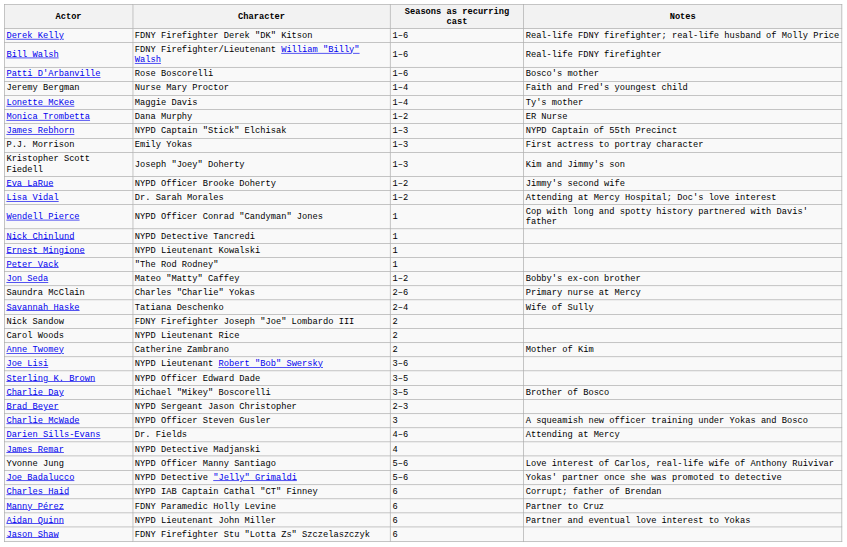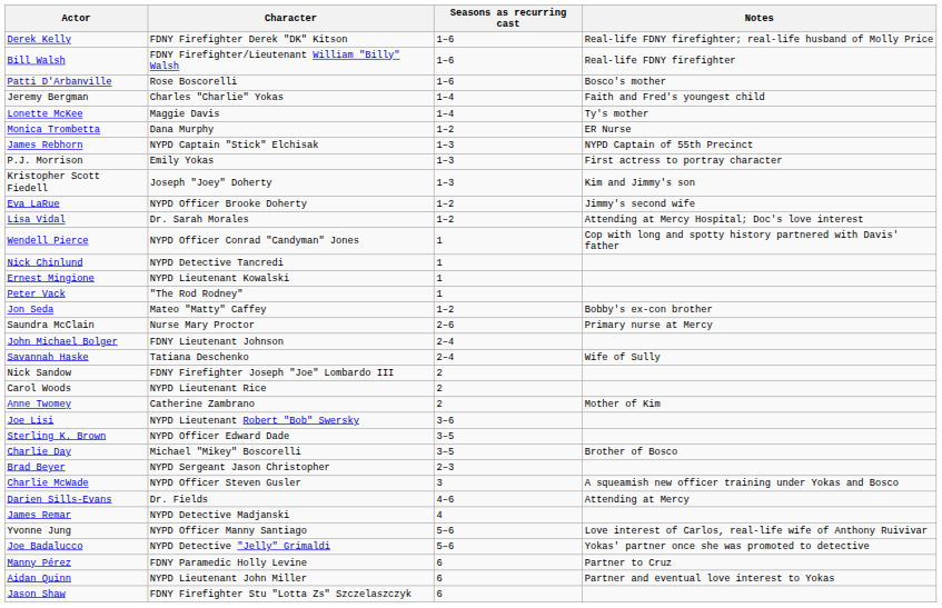 <table class="wikitable">
 <tr>
 <th>Actor</th>
 <th>Character</th>
 <th>Seasons as recurring cast</th>
 <th>Notes</th>
 </tr>
 <tr>
 <td><a href='#'>Derek Kelly</a></td>
 <td>FDNY Firefighter Derek "DK" Kitson</td>
 <td>1–6</td>
 <td>Real-life FDNY firefighter; real-life husband of Molly Price</td>
 </tr>
 <tr>
 <td><a href='#'>Bill Walsh</a></td>
 <td>FDNY Firefighter/Lieutenant <a href='#'>William "Billy" Walsh</a></td>
 <td>1–6</td>
 <td>Real-life FDNY firefighter</td>
 </tr>
 <tr>
 <td><a href='#'>Patti D'Arbanville</a></td>
 <td>Rose Boscorelli</td>
 <td>1–6</td>
 <td>Bosco's mother</td>
 </tr>
 <tr>
 <td>Jeremy Bergman</td>
-<td>Nurse Mary Proctor</td>
+<td>Charles "Charlie" Yokas</td>
 <td>1–4</td>
 <td>Faith and Fred's youngest child</td>
 </tr>
 <tr>
 <td><a href='#'>Lonette McKee</a></td>
 <td>Maggie Davis</td>
 <td>1–4</td>
 <td>Ty's mother</td>
 </tr>
 <tr>
 <td><a href='#'>Monica Trombetta</a></td>
 <td>Dana Murphy</td>
 <td>1–2</td>
 <td>ER Nurse</td>
 </tr>
 <tr>
 <td><a href='#'>James Rebhorn</a></td>
 <td>NYPD Captain "Stick" Elchisak</td>
 <td>1–3</td>
 <td>NYPD Captain of 55th Precinct</td>
 </tr>
 <tr>
 <td>P.J. Morrison</td>
 <td>Emily Yokas</td>
 <td>1–3</td>
 <td>First actress to portray character</td>
 </tr>
 <tr>
 <td>Kristopher Scott Fiedell</td>
 <td>Joseph "Joey" Doherty</td>
 <td>1–3</td>
 <td>Kim and Jimmy's son</td>
 </tr>
 <tr>
 <td><a href='#'>Eva LaRue</a></td>
 <td>NYPD Officer Brooke Doherty</td>
 <td>1–2</td>
 <td>Jimmy's second wife</td>
 </tr>
 <tr>
 <td><a href='#'>Lisa Vidal</a></td>
 <td>Dr. Sarah Morales</td>
 <td>1–2</td>
 <td>Attending at Mercy Hospital; Doc's love interest</td>
 </tr>
 <tr>
 <td><a href='#'>Wendell Pierce</a></td>
 <td>NYPD Officer Conrad "Candyman" Jones</td>
 <td>1</td>
 <td>Cop with long and spotty history partnered with Davis' father</td>
 </tr>
 <tr>
 <td><a href='#'>Nick Chinlund</a></td>
 <td>NYPD Detective Tancredi</td>
 <td>1</td>
 <td></td>
 </tr>
 <tr>
 <td><a href='#'>Ernest Mingione</a></td>
 <td>NYPD Lieutenant Kowalski</td>
 <td>1</td>
 <td></td>
 </tr>
 <tr>
 <td><a href='#'>Peter Vack</a></td>
 <td>"The Rod Rodney"</td>
 <td>1</td>
 <td></td>
 </tr>
 <tr>
 <td><a href='#'>Jon Seda</a></td>
 <td>Mateo "Matty" Caffey</td>
 <td>1–2</td>
 <td>Bobby's ex-con brother</td>
 </tr>
 <tr>
 <td>Saundra McClain</td>
-<td>Charles "Charlie" Yokas</td>
+<td>Nurse Mary Proctor</td>
 <td>2–6</td>
 <td>Primary nurse at Mercy</td>
+</tr>
+<tr>
+<td><a href='#'>John Michael Bolger</a></td>
+<td>FDNY Lieutenant Johnson</td>
+<td>2–4</td>
+<td></td>
 </tr>
 <tr>
 <td><a href='#'>Savannah Haske</a></td>
 <td>Tatiana Deschenko</td>
 <td>2–4</td>
 <td>Wife of Sully</td>
 </tr>
 <tr>
 <td>Nick Sandow</td>
 <td>FDNY Firefighter Joseph "Joe" Lombardo III</td>
 <td>2</td>
 <td></td>
 </tr>
 <tr>
 <td>Carol Woods</td>
 <td>NYPD Lieutenant Rice</td>
 <td>2</td>
 <td></td>
 </tr>
 <tr>
 <td><a href='#'>Anne Twomey</a></td>
 <td>Catherine Zambrano</td>
 <td>2</td>
 <td>Mother of Kim</td>
 </tr>
 <tr>
 <td><a href='#'>Joe Lisi</a></td>
 <td>NYPD Lieutenant <a href='#'>Robert "Bob" Swersky</a></td>
 <td>3–6</td>
 <td></td>
 </tr>
 <tr>
 <td><a href='#'>Sterling K. Brown</a></td>
 <td>NYPD Officer Edward Dade</td>
 <td>3–5</td>
 <td></td>
 </tr>
 <tr>
 <td><a href='#'>Charlie Day</a></td>
 <td>Michael "Mikey" Boscorelli</td>
 <td>3–5</td>
 <td>Brother of Bosco</td>
 </tr>
 <tr>
 <td><a href='#'>Brad Beyer</a></td>
 <td>NYPD Sergeant Jason Christopher</td>
 <td>2–3</td>
 <td></td>
 </tr>
 <tr>
 <td><a href='#'>Charlie McWade</a></td>
 <td>NYPD Officer Steven Gusler</td>
 <td>3</td>
 <td>A squeamish new officer training under Yokas and Bosco</td>
 </tr>
 <tr>
 <td><a href='#'>Darien Sills-Evans</a></td>
 <td>Dr. Fields</td>
 <td>4–6</td>
 <td>Attending at Mercy</td>
 </tr>
 <tr>
 <td><a href='#'>James Remar</a></td>
 <td>NYPD Detective Madjanski</td>
 <td>4</td>
 <td></td>
 </tr>
 <tr>
 <td>Yvonne Jung</td>
 <td>NYPD Officer Manny Santiago</td>
 <td>5–6</td>
 <td>Love interest of Carlos, real-life wife of Anthony Ruivivar</td>
 </tr>
 <tr>
 <td><a href='#'>Joe Badalucco</a></td>
 <td>NYPD Detective <a href='#'>"Jelly" Grimaldi</a></td>
 <td>5–6</td>
 <td>Yokas' partner once she was promoted to detective</td>
 </tr>
 <tr>
-<td><a href='#'>Charles Haid</a></td>
-<td>NYPD IAB Captain Cathal "CT" Finney</td>
-<td>6</td>
-<td>Corrupt; father of Brendan</td>
-</tr>
-<tr>
 <td><a href='#'>Manny Pérez</a></td>
 <td>FDNY Paramedic Holly Levine</td>
 <td>6</td>
 <td>Partner to Cruz</td>
 </tr>
 <tr>
 <td><a href='#'>Aidan Quinn</a></td>
 <td>NYPD Lieutenant John Miller</td>
 <td>6</td>
 <td>Partner and eventual love interest to Yokas</td>
 </tr>
 <tr>
 <td><a href='#'>Jason Shaw</a></td>
 <td>FDNY Firefighter Stu "Lotta Zs" Szczelaszczyk</td>
 <td>6</td>
 <td></td>
 </tr>
 </table>
